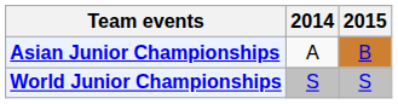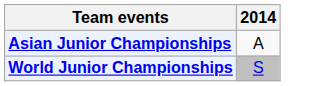 <table class="wikitable" style="font-size: 90%; text-align:center">
 <tr>
 <th>Team events</th>
 <th>2014</th>
-<th>2015</th>
 </tr>
 <tr>
 <td bgcolor="#ECF2FF"; align="left"><strong><a href='#'>Asian Junior Championships</a></strong></td>
 <td>A</td>
-<td bgcolor=CD7F32><a href='#'>B</a></td>
 </tr>
 <tr>
 <td bgcolor="#ECF2FF"; align="left"><strong><a href='#'>World Junior Championships</a></strong></td>
 <td bgcolor=silver><a href='#'>S</a></td>
-<td bgcolor=silver><a href='#'>S</a></td>
 </tr>
 </table>
